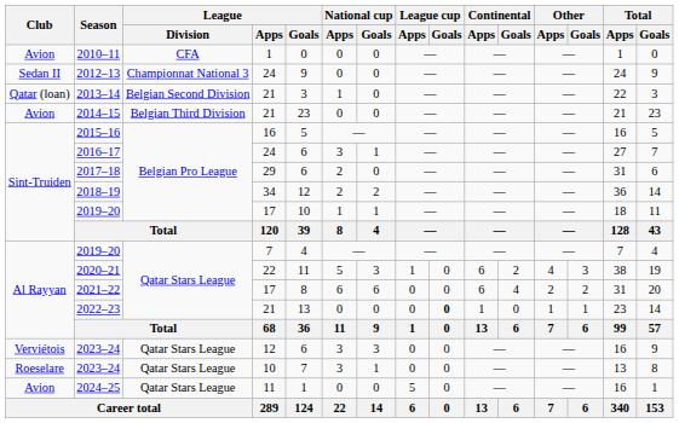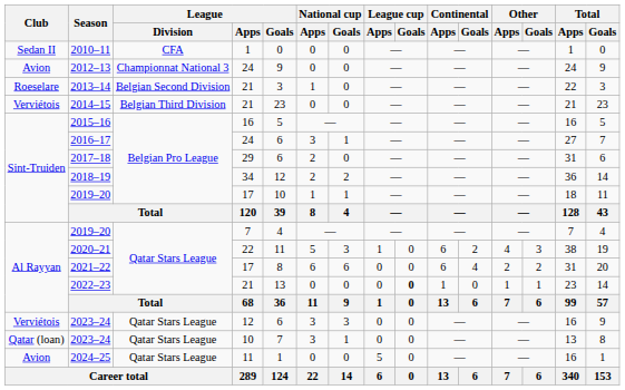 <table class="wikitable" style="text-align: center">
 <tr>
 <th rowspan="2">Club</th>
 <th rowspan="2">Season</th>
 <th colspan="3">League</th>
 <th colspan="2">National cup</th>
 <th colspan="2">League cup</th>
 <th colspan="2">Continental</th>
 <th colspan="2">Other</th>
 <th colspan="2">Total</th>
 </tr>
 <tr>
 <th>Division</th>
 <th>Apps</th>
 <th>Goals</th>
 <th>Apps</th>
 <th>Goals</th>
 <th>Apps</th>
 <th>Goals</th>
 <th>Apps</th>
 <th>Goals</th>
 <th>Apps</th>
 <th>Goals</th>
 <th>Apps</th>
 <th>Goals</th>
 </tr>
 <tr>
-<td><a href='#'>Avion</a></td>
+<td><a href='#'>Sedan II</a></td>
 <td><a href='#'>2010–11</a></td>
 <td><a href='#'>CFA</a></td>
 <td>1</td>
 <td>0</td>
 <td>0</td>
 <td>0</td>
 <td colspan="2">—</td>
 <td colspan="2">—</td>
 <td colspan="2">—</td>
 <td>1</td>
 <td>0</td>
 </tr>
 <tr>
-<td><a href='#'>Sedan II</a></td>
+<td><a href='#'>Avion</a></td>
 <td><a href='#'>2012–13</a></td>
 <td><a href='#'>Championnat National 3</a></td>
 <td>24</td>
 <td>9</td>
 <td>0</td>
 <td>0</td>
 <td colspan="2">—</td>
 <td colspan="2">—</td>
 <td colspan="2">—</td>
 <td>24</td>
 <td>9</td>
 </tr>
 <tr>
-<td><a href='#'>Qatar</a> (loan)</td>
+<td><a href='#'>Roeselare</a></td>
 <td><a href='#'>2013–14</a></td>
 <td><a href='#'>Belgian Second Division</a></td>
 <td>21</td>
 <td>3</td>
 <td>1</td>
 <td>0</td>
 <td colspan="2">—</td>
 <td colspan="2">—</td>
 <td colspan="2">—</td>
 <td>22</td>
 <td>3</td>
 </tr>
 <tr>
-<td><a href='#'>Avion</a></td>
+<td><a href='#'>Verviétois</a></td>
 <td><a href='#'>2014–15</a></td>
 <td><a href='#'>Belgian Third Division</a></td>
 <td>21</td>
 <td>23</td>
 <td>0</td>
 <td>0</td>
 <td colspan="2">—</td>
 <td colspan="2">—</td>
 <td colspan="2">—</td>
 <td>21</td>
 <td>23</td>
 </tr>
 <tr>
 <td rowspan="6"><a href='#'>Sint-Truiden</a></td>
 <td><a href='#'>2015–16</a></td>
 <td rowspan="5"><a href='#'>Belgian Pro League</a></td>
 <td>16</td>
 <td>5</td>
 <td colspan="2">—</td>
 <td colspan="2">—</td>
 <td colspan="2">—</td>
 <td colspan="2">—</td>
 <td>16</td>
 <td>5</td>
 </tr>
 <tr>
 <td><a href='#'>2016–17</a></td>
 <td>24</td>
 <td>6</td>
 <td>3</td>
 <td>1</td>
 <td colspan="2">—</td>
 <td colspan="2">—</td>
 <td colspan="2">—</td>
 <td>27</td>
 <td>7</td>
 </tr>
 <tr>
 <td><a href='#'>2017–18</a></td>
 <td>29</td>
 <td>6</td>
 <td>2</td>
 <td>0</td>
 <td colspan="2">—</td>
 <td colspan="2">—</td>
 <td colspan="2">—</td>
 <td>31</td>
 <td>6</td>
 </tr>
 <tr>
 <td><a href='#'>2018–19</a></td>
 <td>34</td>
 <td>12</td>
 <td>2</td>
 <td>2</td>
 <td colspan="2">—</td>
 <td colspan="2">—</td>
 <td colspan="2">—</td>
 <td>36</td>
 <td>14</td>
 </tr>
 <tr>
 <td><a href='#'>2019–20</a></td>
 <td>17</td>
 <td>10</td>
 <td>1</td>
 <td>1</td>
 <td colspan="2">—</td>
 <td colspan="2">—</td>
 <td colspan="2">—</td>
 <td>18</td>
 <td>11</td>
 </tr>
 <tr>
 <th colspan="2">Total</th>
 <th>120</th>
 <th>39</th>
 <th>8</th>
 <th>4</th>
 <th colspan="2">—</th>
 <th colspan="2">—</th>
 <th colspan="2">—</th>
 <th>128</th>
 <th>43</th>
 </tr>
 <tr>
 <td rowspan="5"><a href='#'>Al Rayyan</a></td>
 <td><a href='#'>2019–20</a></td>
 <td rowspan="4"><a href='#'>Qatar Stars League</a></td>
 <td>7</td>
 <td>4</td>
 <td colspan="2">—</td>
 <td colspan="2">—</td>
 <td colspan="2">—</td>
 <td colspan="2">—</td>
 <td>7</td>
 <td>4</td>
 </tr>
 <tr>
 <td><a href='#'>2020–21</a></td>
 <td>22</td>
 <td>11</td>
 <td>5</td>
 <td>3</td>
 <td>1</td>
 <td>0</td>
 <td>6</td>
 <td>2</td>
 <td>4</td>
 <td>3</td>
 <td>38</td>
 <td>19</td>
 </tr>
 <tr>
 <td><a href='#'>2021–22</a></td>
 <td>17</td>
 <td>8</td>
 <td>6</td>
 <td>6</td>
 <td>0</td>
 <td>0</td>
 <td>6</td>
 <td>4</td>
 <td>2</td>
 <td>2</td>
 <td>31</td>
 <td>20</td>
 </tr>
 <tr>
 <td><a href='#'>2022–23</a></td>
 <td>21</td>
 <td>13</td>
 <td>0</td>
 <td>0</td>
 <td>0</td>
 <td><strong>0</strong></td>
 <td>1</td>
 <td>0</td>
 <td>1</td>
 <td>1</td>
 <td>23</td>
 <td>14</td>
 </tr>
 <tr>
 <th colspan="2">Total</th>
 <th>68</th>
 <th>36</th>
 <th>11</th>
 <th>9</th>
 <th>1</th>
 <th>0</th>
 <th>13</th>
 <th>6</th>
 <th>7</th>
 <th>6</th>
 <th>99</th>
 <th>57</th>
 </tr>
 <tr>
 <td><a href='#'>Verviétois</a></td>
 <td><a href='#'>2023–24</a></td>
 <td>Qatar Stars League</td>
 <td>12</td>
 <td>6</td>
 <td>3</td>
 <td>3</td>
 <td>0</td>
 <td>0</td>
 <td colspan="2">—</td>
 <td colspan="2">—</td>
 <td>16</td>
 <td>9</td>
 </tr>
 <tr>
-<td><a href='#'>Roeselare</a></td>
+<td><a href='#'>Qatar</a> (loan)</td>
 <td><a href='#'>2023–24</a></td>
 <td>Qatar Stars League</td>
 <td>10</td>
 <td>7</td>
 <td>3</td>
 <td>1</td>
 <td>0</td>
 <td>0</td>
 <td colspan="2">—</td>
 <td colspan="2">—</td>
 <td>13</td>
 <td>8</td>
 </tr>
 <tr>
 <td><a href='#'>Avion</a></td>
 <td><a href='#'>2024–25</a></td>
 <td>Qatar Stars League</td>
 <td>11</td>
 <td>1</td>
 <td>0</td>
 <td>0</td>
 <td>5</td>
 <td>0</td>
 <td colspan="2">—</td>
 <td colspan="2">—</td>
 <td>16</td>
 <td>1</td>
 </tr>
 <tr>
 <th colspan="3">Career total</th>
 <th>289</th>
 <th>124</th>
 <th>22</th>
 <th>14</th>
 <th>6</th>
 <th>0</th>
 <th>13</th>
 <th>6</th>
 <th>7</th>
 <th>6</th>
 <th>340</th>
 <th>153</th>
 </tr>
 </table>
